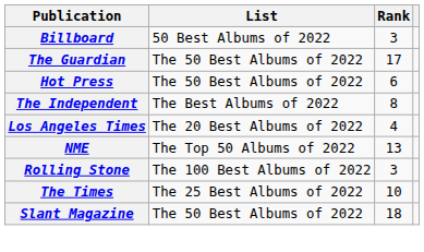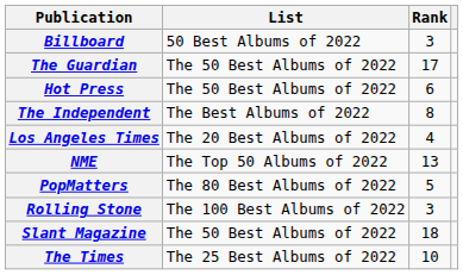 <table class="sortable wikitable plainrowheaders" style="text-align:center;">
 <tr>
 <th>Publication</th>
 <th>List</th>
 <th>Rank</th>
 <th class="unsortable"></th>
 </tr>
 <tr>
 <th scope="row"><em><a href='#'>Billboard</a></em></th>
 <td style="text-align:left;">50 Best Albums of 2022</td>
 <td>3</td>
 <td></td>
 </tr>
 <tr>
 <th scope="row"><em><a href='#'>The Guardian</a></em></th>
 <td style="text-align:left;">The 50 Best Albums of 2022</td>
 <td>17</td>
 <td></td>
 </tr>
 <tr>
 <th scope="row"><em><a href='#'>Hot Press</a></em></th>
 <td style="text-align:left;">The 50 Best Albums of 2022</td>
 <td>6</td>
 <td></td>
 </tr>
 <tr>
 <th scope="row"><em><a href='#'>The Independent</a></em></th>
 <td style="text-align:left;">The Best Albums of 2022</td>
 <td>8</td>
 <td></td>
 </tr>
 <tr>
 <th scope="row"><em><a href='#'>Los Angeles Times</a></em></th>
 <td style="text-align:left;">The 20 Best Albums of 2022</td>
 <td>4</td>
 <td></td>
 </tr>
 <tr>
 <th scope="row"><em><a href='#'>NME</a></em></th>
 <td style="text-align:left;">The Top 50 Albums of 2022</td>
 <td>13</td>
 <td></td>
 </tr>
 <tr>
+<th scope="row"><em><a href='#'>PopMatters</a></em></th>
+<td style="text-align:left;">The 80 Best Albums of 2022</td>
+<td>5</td>
+<td></td>
+</tr>
+<tr>
 <th scope="row"><em><a href='#'>Rolling Stone</a></em></th>
 <td style="text-align:left;">The 100 Best Albums of 2022</td>
 <td>3</td>
+<td></td>
+</tr>
+<tr>
+<th scope="row"><em><a href='#'>Slant Magazine</a></em></th>
+<td style="text-align:left;">The 50 Best Albums of 2022</td>
+<td>18</td>
 <td></td>
 </tr>
 <tr>
 <th scope="row"><em><a href='#'>The Times</a></em></th>
 <td style="text-align:left;">The 25 Best Albums of 2022</td>
 <td>10</td>
 <td></td>
 </tr>
-<tr>
-<th scope="row"><em><a href='#'>Slant Magazine</a></em></th>
-<td style="text-align:left;">The 50 Best Albums of 2022</td>
-<td>18</td>
-<td></td>
-</tr>
 </table>
